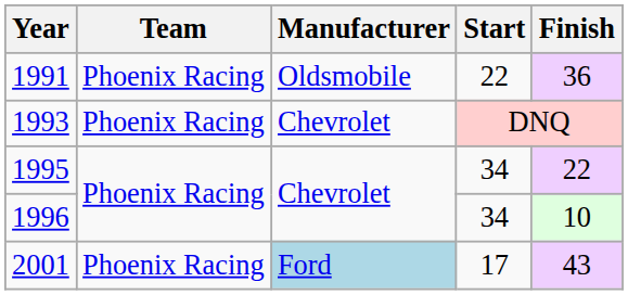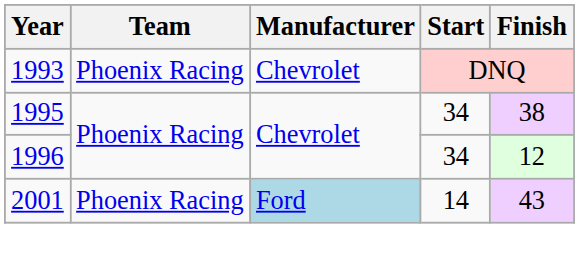 <table class="wikitable" style="font-size: 90%;">
 <tr>
 <th>Year</th>
 <th>Team</th>
 <th>Manufacturer</th>
 <th>Start</th>
 <th>Finish</th>
-</tr>
-<tr>
-<td><a href='#'>1991</a></td>
-<td nowrap><a href='#'>Phoenix Racing</a></td>
-<td><a href='#'>Oldsmobile</a></td>
-<td align=center>22</td>
-<td align=center style="background:#EFCFFF;">36</td>
 </tr>
 <tr>
 <td><a href='#'>1993</a></td>
 <td><a href='#'>Phoenix Racing</a></td>
 <td><a href='#'>Chevrolet</a></td>
 <td colspan=2 align=center style="background:#FFCFCF;">DNQ</td>
 </tr>
 <tr>
 <td><a href='#'>1995</a></td>
 <td rowspan=2><a href='#'>Phoenix Racing</a></td>
 <td rowspan=2><a href='#'>Chevrolet</a></td>
 <td align=center>34</td>
-<td align=center style="background:#EFCFFF;">22</td>
+<td align=center style="background:#EFCFFF;">38</td>
 </tr>
 <tr>
 <td><a href='#'>1996</a></td>
 <td align=center>34</td>
-<td align=center style="background:#DFFFDF;">10</td>
+<td align=center style="background:#DFFFDF;">12</td>
 </tr>
 <tr>
 <td><a href='#'>2001</a></td>
 <td><a href='#'>Phoenix Racing</a></td>
 <td style="background: lightblue;"><a href='#'>Ford</a></td>
-<td align=center>17</td>
+<td align=center>14</td>
 <td align=center style="background:#EFCFFF;">43</td>
 </tr>
 </table>
